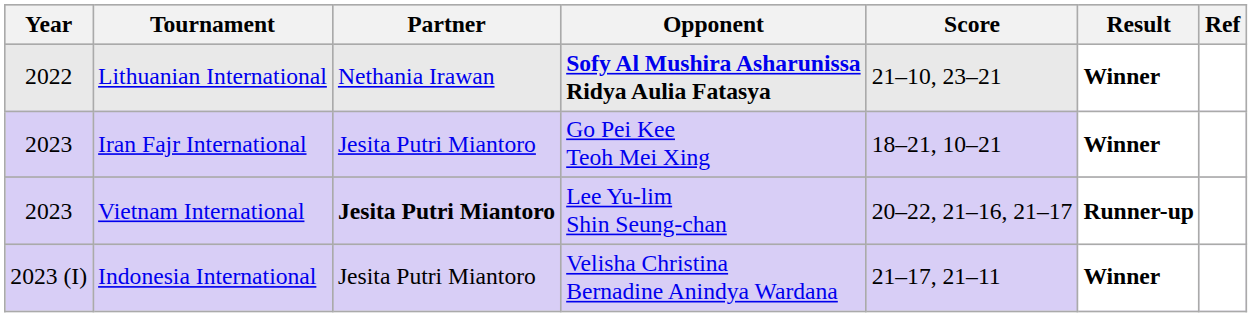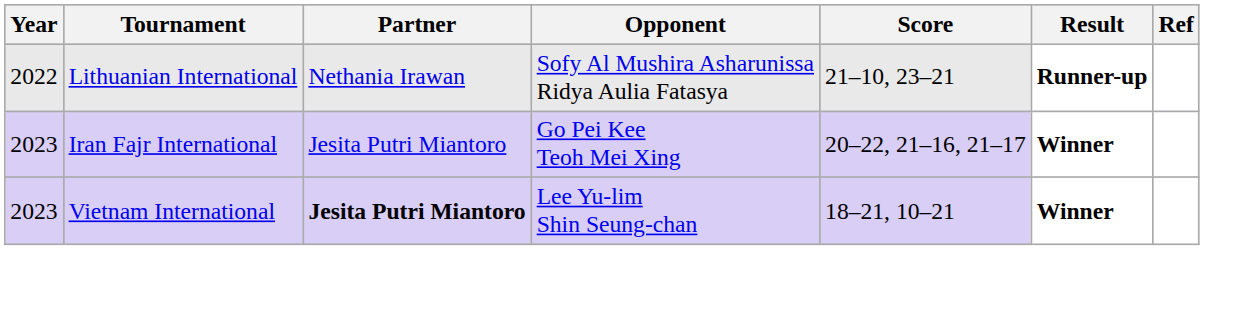 <table class="sortable wikitable" style="font-size: 90%;">
 <tr>
 <th>Year</th>
 <th>Tournament</th>
 <th>Partner</th>
 <th>Opponent</th>
 <th>Score</th>
 <th>Result</th>
 <th>Ref</th>
 </tr>
 <tr style="background:#E9E9E9">
 <td align="center">2022</td>
 <td align="left"><a href='#'>Lithuanian International</a></td>
 <td align="left"> <a href='#'>Nethania Irawan</a></td>
-<td align="left"><strong> <a href='#'>Sofy Al Mushira Asharunissa</a><br> Ridya Aulia Fatasya</strong></td>
+<td align="left"> <a href='#'>Sofy Al Mushira Asharunissa</a><br> Ridya Aulia Fatasya</td>
 <td align="left">21–10, 23–21</td>
-<td style="text-align:left; background:white"> <strong>Winner</strong></td>
+<td style="text-align:left; background:white"> <strong>Runner-up</strong></td>
 <td style="text-align:center; background:white"></td>
 </tr>
 <tr style="background:#D8CEF6">
 <td align="center">2023</td>
 <td align="left"><a href='#'>Iran Fajr International</a></td>
 <td align="left"> <a href='#'>Jesita Putri Miantoro</a></td>
 <td align="left"> <a href='#'>Go Pei Kee</a><br> <a href='#'>Teoh Mei Xing</a></td>
-<td align="left">18–21, 10–21</td>
+<td align="left">20–22, 21–16, 21–17</td>
 <td style="text-align:left; background:white"> <strong>Winner</strong></td>
 <td style="text-align:center; background:white"></td>
 </tr>
 <tr style="background:#D8CEF6">
 <td align="center">2023</td>
 <td align="left"><a href='#'>Vietnam International</a></td>
 <td align="left"><strong> Jesita Putri Miantoro</strong></td>
 <td align="left"> <a href='#'>Lee Yu-lim</a><br> <a href='#'>Shin Seung-chan</a></td>
-<td align="left">20–22, 21–16, 21–17</td>
-<td style="text-align:left; background:white"> <strong>Runner-up</strong></td>
-<td style="text-align:center; background:white"></td>
-</tr>
-<tr style="background:#D8CEF6">
-<td align="center">2023 (I)</td>
-<td align="left"><a href='#'>Indonesia International</a></td>
-<td align="left"> Jesita Putri Miantoro</td>
-<td align="left"> <a href='#'>Velisha Christina</a><br> <a href='#'>Bernadine Anindya Wardana</a></td>
-<td align="left">21–17, 21–11</td>
+<td align="left">18–21, 10–21</td>
 <td style="text-align:left; background:white"> <strong>Winner</strong></td>
 <td style="text-align:center; background:white"></td>
 </tr>
 </table>
